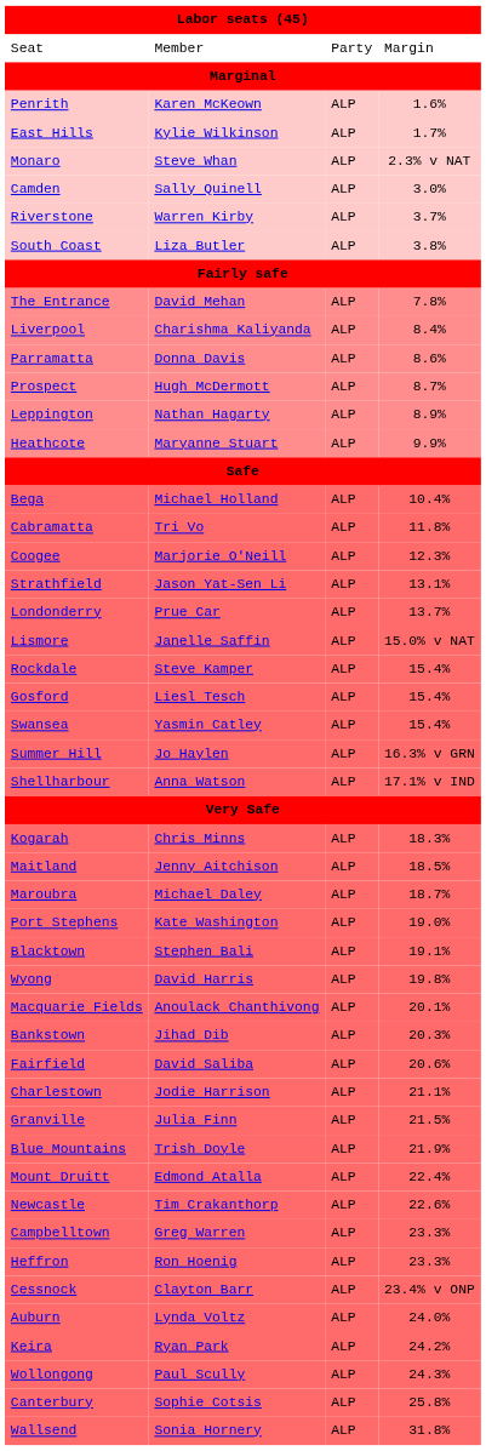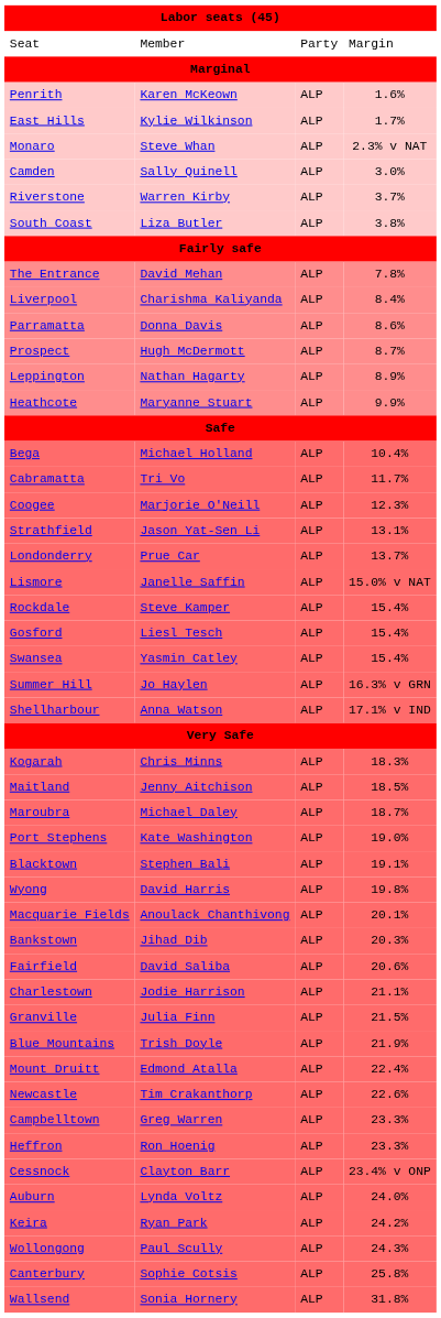 <table class="wiktable "toccolours" cellpadding="5" cellspacing="0" style="float:left; margin-right:.4em; margin-top:.4em; font-size:90%;">
 <tr>
 <td colspan="4" style="text-align:center; background:red;"><span><strong>Labor seats (45)</strong></span></td>
 </tr>
 <tr>
 <td>Seat</td>
 <td>Member</td>
 <td>Party</td>
 <td>Margin</td>
 </tr>
 <tr>
 <td colspan="4" style="text-align:center; background:red;"><span><strong>Marginal</strong></span></td>
 </tr>
 <tr>
 <td style="text-align:left; background:#FFCACA;"><a href='#'>Penrith</a></td>
 <td style="text-align:left; background:#FFCACA;"><a href='#'>Karen McKeown</a></td>
 <td style="text-align:left; background:#FFCACA;">ALP</td>
 <td style="text-align:center; background:#FFCACA;">1.6%</td>
 </tr>
 <tr>
 <td style="text-align:left; background:#FFCACA;"><a href='#'>East Hills</a></td>
 <td style="text-align:left; background:#FFCACA;"><a href='#'>Kylie Wilkinson</a></td>
 <td style="text-align:left; background:#FFCACA;">ALP</td>
 <td style="text-align:center; background:#FFCACA;">1.7%</td>
 </tr>
 <tr>
 <td style="text-align:left; background:#FFCACA;"><a href='#'>Monaro</a></td>
 <td style="text-align:left; background:#FFCACA;"><a href='#'>Steve Whan</a></td>
 <td style="text-align:left; background:#FFCACA;">ALP</td>
 <td style="text-align:center; background:#FFCACA;">2.3% v NAT</td>
 </tr>
 <tr>
 <td style="text-align:left; background:#FFCACA;"><a href='#'>Camden</a></td>
 <td style="text-align:left; background:#FFCACA;"><a href='#'>Sally Quinell</a></td>
 <td style="text-align:left; background:#FFCACA;">ALP</td>
 <td style="text-align:center; background:#FFCACA;">3.0%</td>
 </tr>
 <tr>
 <td style="text-align:left; background:#FFCACA;"><a href='#'>Riverstone</a></td>
 <td style="text-align:left; background:#FFCACA;"><a href='#'>Warren Kirby</a></td>
 <td style="text-align:left; background:#FFCACA;">ALP</td>
 <td style="text-align:center; background:#FFCACA;">3.7%</td>
 </tr>
 <tr>
 <td style="text-align:left; background:#FFCACA;"><a href='#'>South Coast</a></td>
 <td style="text-align:left; background:#FFCACA;"><a href='#'>Liza Butler</a></td>
 <td style="text-align:left; background:#FFCACA;">ALP</td>
 <td style="text-align:center; background:#FFCACA;">3.8%</td>
 </tr>
 <tr>
 <td colspan="4" style="text-align:center; background:red;"><span><strong>Fairly safe</strong></span></td>
 </tr>
 <tr>
 <td style="text-align:left; background:#FF8D8D;"><a href='#'>The Entrance</a></td>
 <td style="text-align:left; background:#FF8D8D;"><a href='#'>David Mehan</a></td>
 <td style="text-align:left; background:#FF8D8D;">ALP</td>
 <td style="text-align:center; background:#FF8D8D;">7.8%</td>
 </tr>
 <tr>
 <td style="text-align:left; background:#FF8D8D;"><a href='#'>Liverpool</a></td>
 <td style="text-align:left; background:#FF8D8D;"><a href='#'>Charishma Kaliyanda</a></td>
 <td style="text-align:left; background:#FF8D8D;">ALP</td>
 <td style="text-align:center; background:#FF8D8D;">8.4%</td>
 </tr>
 <tr>
 <td style="text-align:left; background:#FF8D8D;"><a href='#'>Parramatta</a></td>
 <td style="text-align:left; background:#FF8D8D;"><a href='#'>Donna Davis</a></td>
 <td style="text-align:left; background:#FF8D8D;">ALP</td>
 <td style="text-align:center; background:#FF8D8D;">8.6%</td>
 </tr>
 <tr>
 <td style="text-align:left; background:#FF8D8D;"><a href='#'>Prospect</a></td>
 <td style="text-align:left; background:#FF8D8D;"><a href='#'>Hugh McDermott</a></td>
 <td style="text-align:left; background:#FF8D8D;">ALP</td>
 <td style="text-align:center; background:#FF8D8D;">8.7%</td>
 </tr>
 <tr>
 <td style="text-align:left; background:#FF8D8D;"><a href='#'>Leppington</a></td>
 <td style="text-align:left; background:#FF8D8D;"><a href='#'>Nathan Hagarty</a></td>
 <td style="text-align:left; background:#FF8D8D;">ALP</td>
 <td style="text-align:center; background:#FF8D8D;">8.9%</td>
 </tr>
 <tr>
 <td style="text-align:left; background:#FF8D8D;"><a href='#'>Heathcote</a></td>
 <td style="text-align:left; background:#FF8D8D;"><a href='#'>Maryanne Stuart</a></td>
 <td style="text-align:left; background:#FF8D8D;">ALP</td>
 <td style="text-align:center; background:#FF8D8D;">9.9%</td>
 </tr>
 <tr>
 <td colspan="4" style="text-align:center; background:red;"><span><strong>Safe</strong></span></td>
 </tr>
 <tr>
 <td style="text-align:left; background:#FF6B6B;"><a href='#'>Bega</a></td>
 <td style="text-align:left; background:#FF6B6B;"><a href='#'>Michael Holland</a></td>
 <td style="text-align:left; background:#FF6B6B;">ALP</td>
 <td style="text-align:center; background:#FF6B6B;">10.4%</td>
 </tr>
 <tr>
 <td style="text-align:left; background:#FF6B6B;"><a href='#'>Cabramatta</a></td>
 <td style="text-align:left; background:#FF6B6B;"><a href='#'>Tri Vo</a></td>
 <td style="text-align:left; background:#FF6B6B;">ALP</td>
-<td style="text-align:center; background:#FF6B6B;">11.8%</td>
+<td style="text-align:center; background:#FF6B6B;">11.7%</td>
 </tr>
 <tr>
 <td style="text-align:left; background:#FF6B6B;"><a href='#'>Coogee</a></td>
 <td style="text-align:left; background:#FF6B6B;"><a href='#'>Marjorie O'Neill</a></td>
 <td style="text-align:left; background:#FF6B6B;">ALP</td>
 <td style="text-align:center; background:#FF6B6B;">12.3%</td>
 </tr>
 <tr>
 <td style="text-align:left; background:#FF6B6B;"><a href='#'>Strathfield</a></td>
 <td style="text-align:left; background:#FF6B6B;"><a href='#'>Jason Yat-Sen Li</a></td>
 <td style="text-align:left; background:#FF6B6B;">ALP</td>
 <td style="text-align:center; background:#FF6B6B;">13.1%</td>
 </tr>
 <tr>
 <td style="text-align:left; background:#FF6B6B;"><a href='#'>Londonderry</a></td>
 <td style="text-align:left; background:#FF6B6B;"><a href='#'>Prue Car</a></td>
 <td style="text-align:left; background:#FF6B6B;">ALP</td>
 <td style="text-align:center; background:#FF6B6B;">13.7%</td>
 </tr>
 <tr>
 <td style="text-align:left; background:#FF6B6B;"><a href='#'>Lismore</a></td>
 <td style="text-align:left; background:#FF6B6B;"><a href='#'>Janelle Saffin</a></td>
 <td style="text-align:left; background:#FF6B6B;">ALP</td>
 <td style="text-align:center; background:#FF6B6B;">15.0% v NAT</td>
 </tr>
 <tr>
 <td style="text-align:left; background:#FF6B6B;"><a href='#'>Rockdale</a></td>
 <td style="text-align:left; background:#FF6B6B;"><a href='#'>Steve Kamper</a></td>
 <td style="text-align:left; background:#FF6B6B;">ALP</td>
 <td style="text-align:center; background:#FF6B6B;">15.4%</td>
 </tr>
 <tr>
 <td style="text-align:left; background:#FF6B6B;"><a href='#'>Gosford</a></td>
 <td style="text-align:left; background:#FF6B6B;"><a href='#'>Liesl Tesch</a></td>
 <td style="text-align:left; background:#FF6B6B;">ALP</td>
 <td style="text-align:center; background:#FF6B6B;">15.4%</td>
 </tr>
 <tr>
 <td style="text-align:left; background:#FF6B6B;"><a href='#'>Swansea</a></td>
 <td style="text-align:left; background:#FF6B6B;"><a href='#'>Yasmin Catley</a></td>
 <td style="text-align:left; background:#FF6B6B;">ALP</td>
 <td style="text-align:center; background:#FF6B6B;">15.4%</td>
 </tr>
 <tr>
 <td style="text-align:left; background:#FF6B6B;"><a href='#'>Summer Hill</a></td>
 <td style="text-align:left; background:#FF6B6B;"><a href='#'>Jo Haylen</a></td>
 <td style="text-align:left; background:#FF6B6B;">ALP</td>
 <td style="text-align:center; background:#FF6B6B;">16.3% v GRN</td>
 </tr>
 <tr>
 <td style="text-align:left; background:#FF6B6B;"><a href='#'>Shellharbour</a></td>
 <td style="text-align:left; background:#FF6B6B;"><a href='#'>Anna Watson</a></td>
 <td style="text-align:left; background:#FF6B6B;">ALP</td>
 <td style="text-align:center; background:#FF6B6B;">17.1% v IND</td>
 </tr>
 <tr>
 <td colspan="4" style="text-align:center; background:red;"><span><strong>Very Safe</strong></span></td>
 </tr>
 <tr>
 <td style="text-align:left; background:#FF6B6B;"><a href='#'>Kogarah</a></td>
 <td style="text-align:left; background:#FF6B6B;"><a href='#'>Chris Minns</a></td>
 <td style="text-align:left; background:#FF6B6B;">ALP</td>
 <td style="text-align:center; background:#FF6B6B;">18.3%</td>
 </tr>
 <tr>
 <td style="text-align:left; background:#FF6B6B;"><a href='#'>Maitland</a></td>
 <td style="text-align:left; background:#FF6B6B;"><a href='#'>Jenny Aitchison</a></td>
 <td style="text-align:left; background:#FF6B6B;">ALP</td>
 <td style="text-align:center; background:#FF6B6B;">18.5%</td>
 </tr>
 <tr>
 <td style="text-align:left; background:#FF6B6B;"><a href='#'>Maroubra</a></td>
 <td style="text-align:left; background:#FF6B6B;"><a href='#'>Michael Daley</a></td>
 <td style="text-align:left; background:#FF6B6B;">ALP</td>
 <td style="text-align:center; background:#FF6B6B;">18.7%</td>
 </tr>
 <tr>
 <td style="text-align:left; background:#FF6B6B;"><a href='#'>Port Stephens</a></td>
 <td style="text-align:left; background:#FF6B6B;"><a href='#'>Kate Washington</a></td>
 <td style="text-align:left; background:#FF6B6B;">ALP</td>
 <td style="text-align:center; background:#FF6B6B;">19.0%</td>
 </tr>
 <tr>
 <td style="text-align:left; background:#FF6B6B;"><a href='#'>Blacktown</a></td>
 <td style="text-align:left; background:#FF6B6B;"><a href='#'>Stephen Bali</a></td>
 <td style="text-align:left; background:#FF6B6B;">ALP</td>
 <td style="text-align:center; background:#FF6B6B;">19.1%</td>
 </tr>
 <tr>
 <td style="text-align:left; background:#FF6B6B;"><a href='#'>Wyong</a></td>
 <td style="text-align:left; background:#FF6B6B;"><a href='#'>David Harris</a></td>
 <td style="text-align:left; background:#FF6B6B;">ALP</td>
 <td style="text-align:center; background:#FF6B6B;">19.8%</td>
 </tr>
 <tr>
 <td style="text-align:left; background:#FF6B6B;"><a href='#'>Macquarie Fields</a></td>
 <td style="text-align:left; background:#FF6B6B;"><a href='#'>Anoulack Chanthivong</a></td>
 <td style="text-align:left; background:#FF6B6B;">ALP</td>
 <td style="text-align:center; background:#FF6B6B;">20.1%</td>
 </tr>
 <tr>
 <td style="text-align:left; background:#FF6B6B;"><a href='#'>Bankstown</a></td>
 <td style="text-align:left; background:#FF6B6B;"><a href='#'>Jihad Dib</a></td>
 <td style="text-align:left; background:#FF6B6B;">ALP</td>
 <td style="text-align:center; background:#FF6B6B;">20.3%</td>
 </tr>
 <tr>
 <td style="text-align:left; background:#FF6B6B;"><a href='#'>Fairfield</a></td>
 <td style="text-align:left; background:#FF6B6B;"><a href='#'>David Saliba</a></td>
 <td style="text-align:left; background:#FF6B6B;">ALP</td>
 <td style="text-align:center; background:#FF6B6B;">20.6%</td>
 </tr>
 <tr>
 <td style="text-align:left; background:#FF6B6B;"><a href='#'>Charlestown</a></td>
 <td style="text-align:left; background:#FF6B6B;"><a href='#'>Jodie Harrison</a></td>
 <td style="text-align:left; background:#FF6B6B;">ALP</td>
 <td style="text-align:center; background:#FF6B6B;">21.1%</td>
 </tr>
 <tr>
 <td style="text-align:left; background:#FF6B6B;"><a href='#'>Granville</a></td>
 <td style="text-align:left; background:#FF6B6B;"><a href='#'>Julia Finn</a></td>
 <td style="text-align:left; background:#FF6B6B;">ALP</td>
 <td style="text-align:center; background:#FF6B6B;">21.5%</td>
 </tr>
 <tr>
 <td style="text-align:left; background:#FF6B6B;"><a href='#'>Blue Mountains</a></td>
 <td style="text-align:left; background:#FF6B6B;"><a href='#'>Trish Doyle</a></td>
 <td style="text-align:left; background:#FF6B6B;">ALP</td>
 <td style="text-align:center; background:#FF6B6B;">21.9%</td>
 </tr>
 <tr>
 <td style="text-align:left; background:#FF6B6B;"><a href='#'>Mount Druitt</a></td>
 <td style="text-align:left; background:#FF6B6B;"><a href='#'>Edmond Atalla</a></td>
 <td style="text-align:left; background:#FF6B6B;">ALP</td>
 <td style="text-align:center; background:#FF6B6B;">22.4%</td>
 </tr>
 <tr>
 <td style="text-align:left; background:#FF6B6B;"><a href='#'>Newcastle</a></td>
 <td style="text-align:left; background:#FF6B6B;"><a href='#'>Tim Crakanthorp</a></td>
 <td style="text-align:left; background:#FF6B6B;">ALP</td>
 <td style="text-align:center; background:#FF6B6B;">22.6%</td>
 </tr>
 <tr>
 <td style="text-align:left; background:#FF6B6B;"><a href='#'>Campbelltown</a></td>
 <td style="text-align:left; background:#FF6B6B;"><a href='#'>Greg Warren</a></td>
 <td style="text-align:left; background:#FF6B6B;">ALP</td>
 <td style="text-align:center; background:#FF6B6B;">23.3%</td>
 </tr>
 <tr>
 <td style="text-align:left; background:#FF6B6B;"><a href='#'>Heffron</a></td>
 <td style="text-align:left; background:#FF6B6B;"><a href='#'>Ron Hoenig</a></td>
 <td style="text-align:left; background:#FF6B6B;">ALP</td>
 <td style="text-align:center; background:#FF6B6B;">23.3%</td>
 </tr>
 <tr>
 <td style="text-align:left; background:#FF6B6B;"><a href='#'>Cessnock</a></td>
 <td style="text-align:left; background:#FF6B6B;"><a href='#'>Clayton Barr</a></td>
 <td style="text-align:left; background:#FF6B6B;">ALP</td>
 <td style="text-align:center; background:#FF6B6B;">23.4% v ONP</td>
 </tr>
 <tr>
 <td style="text-align:left; background:#FF6B6B;"><a href='#'>Auburn</a></td>
 <td style="text-align:left; background:#FF6B6B;"><a href='#'>Lynda Voltz</a></td>
 <td style="text-align:left; background:#FF6B6B;">ALP</td>
 <td style="text-align:center; background:#FF6B6B;">24.0%</td>
 </tr>
 <tr>
 <td style="text-align:left; background:#FF6B6B;"><a href='#'>Keira</a></td>
 <td style="text-align:left; background:#FF6B6B;"><a href='#'>Ryan Park</a></td>
 <td style="text-align:left; background:#FF6B6B;">ALP</td>
 <td style="text-align:center; background:#FF6B6B;">24.2%</td>
 </tr>
 <tr>
 <td style="text-align:left; background:#FF6B6B;"><a href='#'>Wollongong</a></td>
 <td style="text-align:left; background:#FF6B6B;"><a href='#'>Paul Scully</a></td>
 <td style="text-align:left; background:#FF6B6B;">ALP</td>
 <td style="text-align:center; background:#FF6B6B;">24.3%</td>
 </tr>
 <tr>
 <td style="text-align:left; background:#FF6B6B;"><a href='#'>Canterbury</a></td>
 <td style="text-align:left; background:#FF6B6B;"><a href='#'>Sophie Cotsis</a></td>
 <td style="text-align:left; background:#FF6B6B;">ALP</td>
 <td style="text-align:center; background:#FF6B6B;">25.8%</td>
 </tr>
 <tr>
 <td style="text-align:left; background:#FF6B6B;"><a href='#'>Wallsend</a></td>
 <td style="text-align:left; background:#FF6B6B;"><a href='#'>Sonia Hornery</a></td>
 <td style="text-align:left; background:#FF6B6B;">ALP</td>
 <td style="text-align:center; background:#FF6B6B;">31.8%</td>
 </tr>
 </table>
